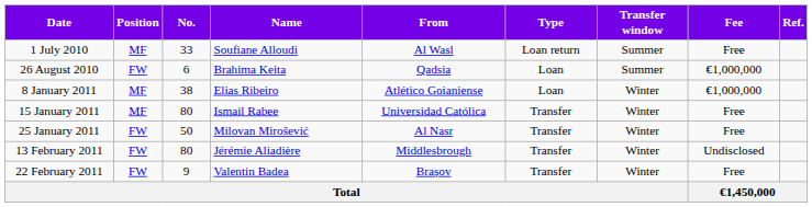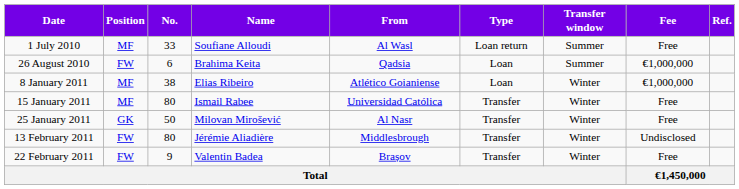 <table class="wikitable" style="text-align:center; font-size:90%; ">
 <tr>
 <th style="background:#7300E6; color:#FFFFFF; width:120px;">Date</th>
 <th style="background:#7300E6; color:#FFFFFF; width:50px;">Position</th>
 <th style="background:#7300E6; color:#FFFFFF; width:50px;">No.</th>
 <th style="background:#7300E6; color:#FFFFFF; width:170px;">Name</th>
 <th style="background:#7300E6; color:#FFFFFF; width:160px;">From</th>
 <th style="background:#7300E6; color:#FFFFFF; width:100px;">Type</th>
 <th style="background:#7300E6; color:#FFFFFF; width:100px;">Transfer window</th>
 <th style="background:#7300E6; color:#FFFFFF; width:100px;">Fee</th>
 <th style="background:#7300E6; color:#FFFFFF; width:25px;">Ref.</th>
 </tr>
 <tr>
 <td>1 July 2010</td>
 <td><a href='#'>MF</a></td>
 <td>33</td>
 <td style="text-align:left;"> <a href='#'>Soufiane Alloudi</a></td>
 <td> <a href='#'>Al Wasl</a></td>
 <td>Loan return</td>
 <td>Summer</td>
 <td>Free</td>
 <td></td>
 </tr>
 <tr>
 <td>26 August 2010</td>
 <td><a href='#'>FW</a></td>
 <td>6</td>
 <td style="text-align:left;"> <a href='#'>Brahima Keita</a></td>
 <td> <a href='#'>Qadsia</a></td>
 <td>Loan</td>
 <td>Summer</td>
 <td>€1,000,000</td>
 <td></td>
 </tr>
 <tr>
 <td>8 January 2011</td>
 <td><a href='#'>MF</a></td>
 <td>38</td>
 <td style="text-align:left;"> <a href='#'>Elias Ribeiro</a></td>
 <td> <a href='#'>Atlético Goianiense</a></td>
 <td>Loan</td>
 <td>Winter</td>
 <td>€1,000,000</td>
 <td></td>
 </tr>
 <tr>
 <td>15 January 2011</td>
 <td><a href='#'>MF</a></td>
 <td>80</td>
 <td style="text-align:left;"> <a href='#'>Ismail Rabee</a></td>
 <td> <a href='#'>Universidad Católica</a></td>
 <td>Transfer</td>
 <td>Winter</td>
 <td>Free</td>
 <td></td>
 </tr>
 <tr>
 <td>25 January 2011</td>
-<td><a href='#'>FW</a></td>
+<td><a href='#'>GK</a></td>
 <td>50</td>
 <td style="text-align:left;"> <a href='#'>Milovan Mirošević</a></td>
 <td> <a href='#'>Al Nasr</a></td>
 <td>Transfer</td>
 <td>Winter</td>
 <td>Free</td>
 <td></td>
 </tr>
 <tr>
 <td>13 February 2011</td>
 <td><a href='#'>FW</a></td>
 <td>80</td>
 <td style="text-align:left;"> <a href='#'>Jérémie Aliadière</a></td>
 <td> <a href='#'>Middlesbrough</a></td>
 <td>Transfer</td>
 <td>Winter</td>
 <td>Undisclosed</td>
 <td></td>
 </tr>
 <tr>
 <td>22 February 2011</td>
 <td><a href='#'>FW</a></td>
 <td>9</td>
 <td style="text-align:left;"> <a href='#'>Valentin Badea</a></td>
 <td> <a href='#'>Brașov</a></td>
 <td>Transfer</td>
 <td>Winter</td>
 <td>Free</td>
 <td></td>
 </tr>
 <tr>
 <th colspan="7">Total</th>
 <th colspan="2">€1,450,000</th>
 </tr>
 </table>
